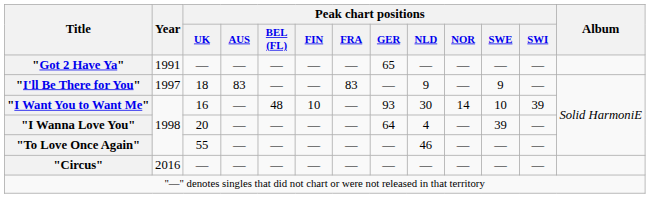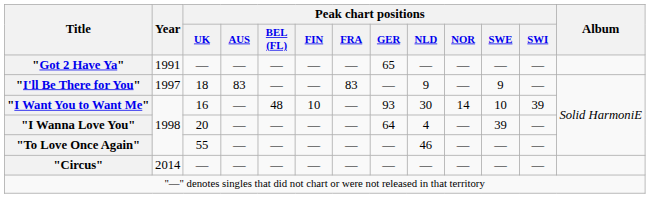 <table class="wikitable plainrowheaders">
 <tr>
 <th scope="col" rowspan="2">Title</th>
 <th scope="col" rowspan="2">Year</th>
 <th colspan="10">Peak chart positions</th>
 <th scope="col" rowspan="2">Album</th>
 </tr>
 <tr>
 <th style="width:3em;font-size:85%"><a href='#'>UK</a><br></th>
 <th style="width:3em;font-size:85%"><a href='#'>AUS</a><br></th>
 <th style="width:3em;font-size:85%"><a href='#'>BEL<br>(FL)</a><br></th>
 <th style="width:3em;font-size:85%"><a href='#'>FIN</a><br></th>
 <th style="width:3em;font-size:85%"><a href='#'>FRA</a><br></th>
 <th style="width:3em;font-size:85%"><a href='#'>GER</a><br></th>
 <th style="width:3em;font-size:85%"><a href='#'>NLD</a><br></th>
 <th style="width:3em;font-size:85%"><a href='#'>NOR</a><br></th>
 <th style="width:3em;font-size:85%"><a href='#'>SWE</a><br></th>
 <th style="width:3em;font-size:85%"><a href='#'>SWI</a><br></th>
 </tr>
 <tr>
 <th scope="row">"<a href='#'>Got 2 Have Ya</a>"</th>
 <td>1991</td>
 <td align="center">—</td>
 <td align="center">—</td>
 <td align="center">—</td>
 <td align="center">—</td>
 <td align="center">—</td>
 <td align="center">65</td>
 <td align="center">—</td>
 <td align="center">—</td>
 <td align="center">—</td>
 <td align="center">—</td>
 <td></td>
 </tr>
 <tr>
 <th scope="row">"<a href='#'>I'll Be There for You</a>"</th>
 <td>1997</td>
 <td align="center">18</td>
 <td align="center">83</td>
 <td align="center">—</td>
 <td align="center">—</td>
 <td align="center">83</td>
 <td align="center">—</td>
 <td align="center">9</td>
 <td align="center">—</td>
 <td align="center">9</td>
 <td align="center">—</td>
 <td align="left" rowspan="4"><em>Solid HarmoniE</em></td>
 </tr>
 <tr>
 <th scope="row">"<a href='#'>I Want You to Want Me</a>"</th>
 <td rowspan="3">1998</td>
 <td align="center">16</td>
 <td align="center">—</td>
 <td align="center">48</td>
 <td align="center">10</td>
 <td align="center">—</td>
 <td align="center">93</td>
 <td align="center">30</td>
 <td align="center">14</td>
 <td align="center">10</td>
 <td align="center">39</td>
 </tr>
 <tr>
 <th scope="row">"I Wanna Love You"</th>
 <td align="center">20</td>
 <td align="center">—</td>
 <td align="center">—</td>
 <td align="center">—</td>
 <td align="center">—</td>
 <td align="center">64</td>
 <td align="center">4</td>
 <td align="center">—</td>
 <td align="center">39</td>
 <td align="center">—</td>
 </tr>
 <tr>
 <th scope="row">"To Love Once Again"</th>
 <td align="center">55</td>
 <td align="center">—</td>
 <td align="center">—</td>
 <td align="center">—</td>
 <td align="center">—</td>
 <td align="center">—</td>
 <td align="center">46</td>
 <td align="center">—</td>
 <td align="center">—</td>
 <td align="center">—</td>
 </tr>
 <tr>
 <th scope="row">"Circus"</th>
-<td>2016</td>
+<td>2014</td>
 <td align="center">—</td>
 <td align="center">—</td>
 <td align="center">—</td>
 <td align="center">—</td>
 <td align="center">—</td>
 <td align="center">—</td>
 <td align="center">—</td>
 <td align="center">—</td>
 <td align="center">—</td>
 <td align="center">—</td>
 <td></td>
 </tr>
 <tr>
 <td colspan="17" style="font-size:85%; text-align:center">"—" denotes singles that did not chart or were not released in that territory</td>
 </tr>
 </table>
